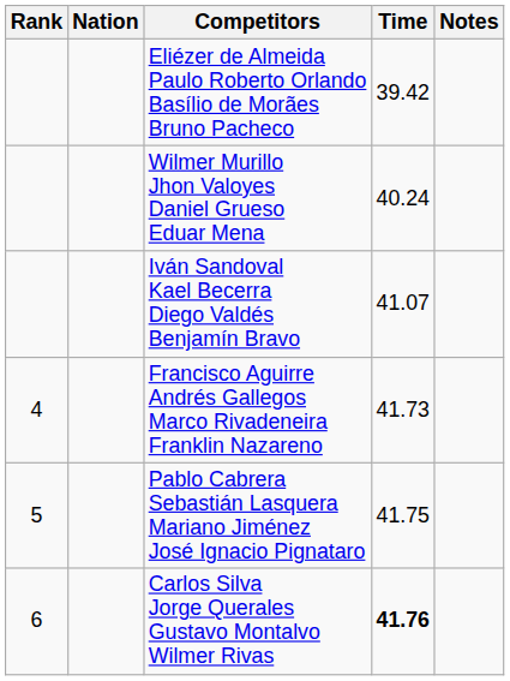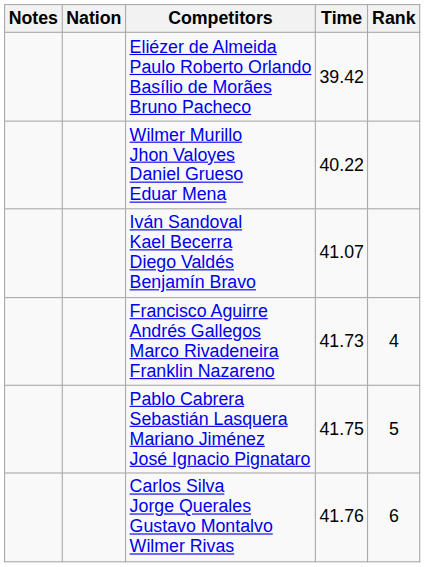 <table class="wikitable sortable" style="text-align:center">
 <tr>
-<th>Rank</th>
+<th>Notes</th>
 <th>Nation</th>
 <th>Competitors</th>
 <th>Time</th>
-<th>Notes</th>
+<th>Rank</th>
 </tr>
 <tr>
-<td align=center></td>
+<td></td>
 <td align=left></td>
 <td align=left><a href='#'>Eliézer de Almeida</a><br><a href='#'>Paulo Roberto Orlando</a><br><a href='#'>Basílio de Morães</a><br><a href='#'>Bruno Pacheco</a></td>
 <td>39.42</td>
-<td></td>
+<td align=center></td>
 </tr>
 <tr>
-<td align=center></td>
+<td></td>
 <td align=left></td>
 <td align=left><a href='#'>Wilmer Murillo</a><br><a href='#'>Jhon Valoyes</a><br><a href='#'>Daniel Grueso</a><br><a href='#'>Eduar Mena</a></td>
-<td>40.24</td>
-<td></td>
+<td>40.22</td>
+<td align=center></td>
 </tr>
 <tr>
-<td align=center></td>
+<td></td>
 <td align=left></td>
 <td align=left><a href='#'>Iván Sandoval</a><br><a href='#'>Kael Becerra</a><br><a href='#'>Diego Valdés</a><br><a href='#'>Benjamín Bravo</a></td>
 <td>41.07</td>
-<td></td>
+<td align=center></td>
 </tr>
 <tr>
-<td align=center>4</td>
+<td></td>
 <td align=left></td>
 <td align=left><a href='#'>Francisco Aguirre</a><br><a href='#'>Andrés Gallegos</a><br><a href='#'>Marco Rivadeneira</a><br><a href='#'>Franklin Nazareno</a></td>
 <td>41.73</td>
-<td></td>
+<td align=center>4</td>
 </tr>
 <tr>
-<td align=center>5</td>
+<td></td>
 <td align=left></td>
 <td align=left><a href='#'>Pablo Cabrera</a><br><a href='#'>Sebastián Lasquera</a><br><a href='#'>Mariano Jiménez</a><br><a href='#'>José Ignacio Pignataro</a></td>
 <td>41.75</td>
-<td></td>
+<td align=center>5</td>
 </tr>
 <tr>
-<td align=center>6</td>
+<td></td>
 <td align=left></td>
 <td align=left><a href='#'>Carlos Silva</a><br><a href='#'>Jorge Querales</a><br><a href='#'>Gustavo Montalvo</a><br><a href='#'>Wilmer Rivas</a></td>
-<td><strong>41.76</strong></td>
-<td></td>
+<td>41.76</td>
+<td align=center>6</td>
 </tr>
 </table>
